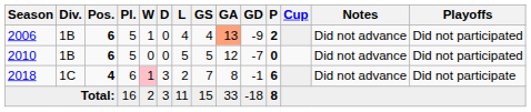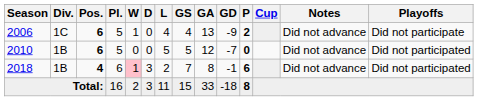 <table class="wikitable">
 <tr style="background:#efefef;">
 <th>Season</th>
 <th>Div.</th>
 <th>Pos.</th>
 <th>Pl.</th>
 <th>W</th>
 <th>D</th>
 <th>L</th>
 <th>GS</th>
 <th>GA</th>
 <th>GD</th>
 <th>P</th>
 <th><a href='#'>Cup</a></th>
 <th>Notes</th>
 <th>Playoffs</th>
 </tr>
 <tr>
 <td><a href='#'>2006</a></td>
-<td>1B</td>
+<td>1C</td>
 <td align=right><strong>6</strong></td>
 <td align=right>5</td>
 <td align=right>1</td>
 <td align=right>0</td>
 <td align=right>4</td>
 <td align=right>4</td>
-<td align=right style="background: lightsalmon;">13</td>
+<td align=right>13</td>
 <td align=right>-9</td>
 <td align=right><strong>2</strong></td>
 <td bgcolor=EFEFEF></td>
 <td>Did not advance</td>
-<td>Did not participated</td>
+<td>Did not participate</td>
 </tr>
 <tr>
 <td><a href='#'>2010</a></td>
 <td>1B</td>
 <td align=right><strong>6</strong></td>
 <td align=right>5</td>
 <td align=right>0</td>
 <td align=right>0</td>
 <td align=right>5</td>
 <td align=right>5</td>
 <td align=right>12</td>
 <td align=right>-7</td>
 <td align=right><strong>0</strong></td>
 <td></td>
 <td>Did not advance</td>
 <td>Did not participated</td>
 </tr>
 <tr>
 <td><a href='#'>2018</a></td>
-<td>1C</td>
+<td>1B</td>
 <td align=right><strong>4</strong></td>
 <td align=right>6</td>
 <td align=right style="background: pink;">1</td>
 <td align=right>3</td>
 <td align=right>2</td>
 <td align=right>7</td>
 <td align=right>8</td>
 <td align=right>-1</td>
 <td align=right><strong>6</strong></td>
 <td bgcolor=EFEFEF></td>
 <td>Did not advance</td>
-<td>Did not participate</td>
+<td>Did not participated</td>
 </tr>
 <tr style="background:#efefef">
 <td align=right colspan=3><strong>Total:</strong></td>
 <td align=right>16</td>
 <td align=right>2</td>
 <td align=right>3</td>
 <td align=right>11</td>
 <td align=right>15</td>
 <td align=right>33</td>
 <td align=right>-18</td>
 <td align=right><strong>8</strong></td>
 <td colspan=3 bgcolor=#efefef></td>
 </tr>
 </table>
